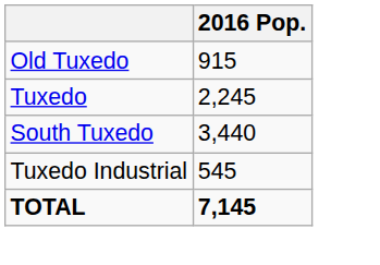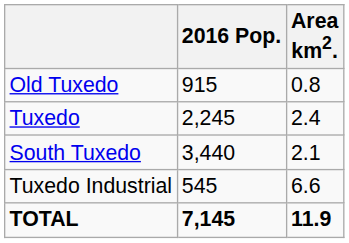 <table class="wikitable sortable mw-collapsible">
 <tr>
 <th></th>
 <th>2016 Pop.</th>
+<th>Area<br>km<sup>2</sup>.</th>
 </tr>
 <tr>
 <td><a href='#'>Old Tuxedo</a></td>
 <td>915</td>
+<td>0.8</td>
 </tr>
 <tr>
 <td><a href='#'>Tuxedo</a></td>
 <td>2,245</td>
+<td>2.4</td>
 </tr>
 <tr>
 <td><a href='#'>South Tuxedo</a></td>
 <td>3,440</td>
+<td>2.1</td>
 </tr>
 <tr>
 <td>Tuxedo Industrial</td>
 <td>545</td>
+<td>6.6</td>
 </tr>
 <tr>
 <td><strong>TOTAL</strong></td>
 <td><strong>7,145</strong></td>
+<td><strong>11.9</strong></td>
 </tr>
 </table>
